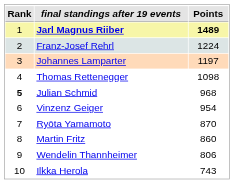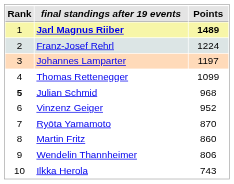 <table cellspacing="1" cellpadding="3" style="border:1px solid #AAAAAA;font-size:86%">
 <tr style="background-color: #E4E4E4;">
 </tr>
 <tr style="background-color: #E4E4E4;">
 <th style="border-bottom:1px solid #AAAAAA; width: 10px;">Rank</th>
 <th style="border-bottom:1px solid #AAAAAA; width: 210px;"><em>final standings after 19 events</em></th>
 <th style="border-bottom:1px solid #AAAAAA; width: 50px;">Points</th>
 </tr>
 <tr style="background:#f7f6a8;">
 <td align=center>1</td>
 <td> <strong><a href='#'>Jarl Magnus Riiber</a></strong> </td>
 <td align=center><strong>1489</strong></td>
 </tr>
 <tr style="background:#dce5e5;">
 <td align=center>2</td>
 <td> <a href='#'>Franz-Josef Rehrl</a></td>
 <td align=center>1224</td>
 </tr>
 <tr style="background:#ffdab9;">
 <td align=center>3</td>
 <td> <a href='#'>Johannes Lamparter</a></td>
 <td align=center>1197</td>
 </tr>
 <tr>
 <td align=center>4</td>
 <td> <a href='#'>Thomas Rettenegger</a></td>
-<td align=center>1098</td>
+<td align=center>1099</td>
 </tr>
 <tr>
 <td align=center><strong>5</strong></td>
 <td> <a href='#'>Julian Schmid</a></td>
 <td align=center>968</td>
 </tr>
 <tr>
 <td align=center>6</td>
 <td> <a href='#'>Vinzenz Geiger</a></td>
-<td align=center>954</td>
+<td align=center>952</td>
 </tr>
 <tr>
 <td align=center>7</td>
 <td> <a href='#'>Ryōta Yamamoto</a></td>
 <td align=center>870</td>
 </tr>
 <tr>
 <td align=center>8</td>
 <td> <a href='#'>Martin Fritz</a></td>
 <td align=center>860</td>
 </tr>
 <tr>
 <td align=center>9</td>
 <td> <a href='#'>Wendelin Thannheimer</a></td>
 <td align=center>806</td>
 </tr>
 <tr>
 <td align=center>10</td>
 <td> <a href='#'>Ilkka Herola</a></td>
 <td align=center>743</td>
 </tr>
 </table>
